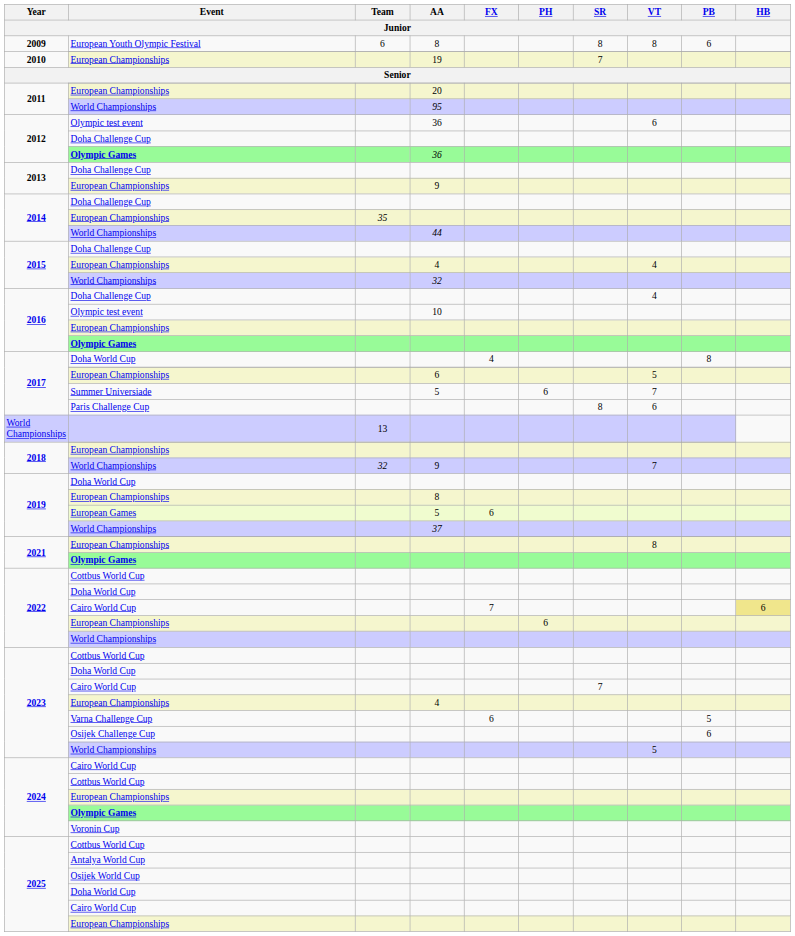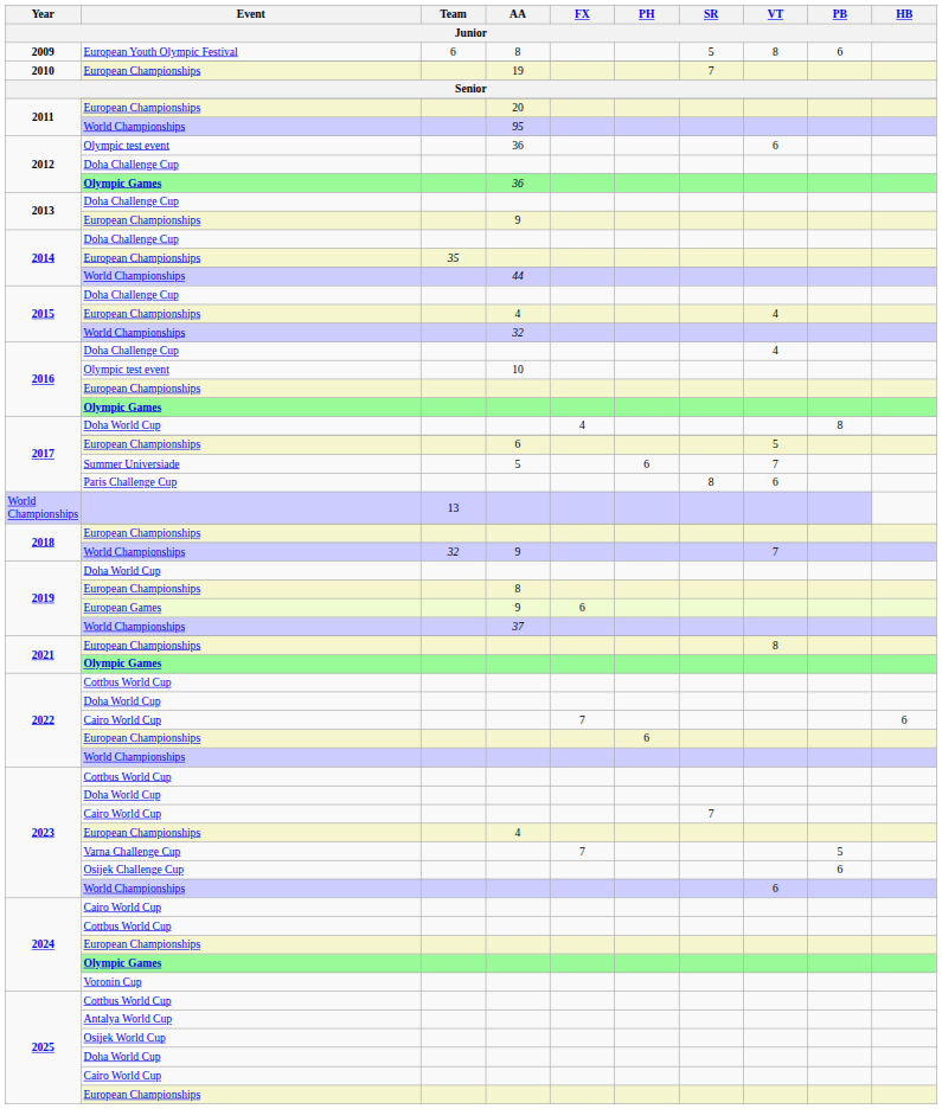 <table class="wikitable sortable" style="text-align:center; font-size:95%;">
 <tr>
 <th width=7% class=unsortable>Year</th>
 <th width=37% class=unsortable>Event</th>
 <th width=7% class=unsortable>Team</th>
 <th width=7% class=unsortable>AA</th>
 <th width=7% class=unsortable><a href='#'>FX</a></th>
 <th width=7% class=unsortable><a href='#'>PH</a></th>
 <th width=7% class=unsortable><a href='#'>SR</a></th>
 <th width=7% class=unsortable><a href='#'>VT</a></th>
 <th width=7% class=unsortable><a href='#'>PB</a></th>
 <th width=7% class=unsortable><a href='#'>HB</a></th>
 </tr>
 <tr>
 <th colspan="10">Junior</th>
 </tr>
 <tr>
 <td rowspan="1"><strong>2009</strong></td>
 <td align=left><a href='#'>European Youth Olympic Festival</a></td>
 <td>6</td>
 <td>8</td>
 <td></td>
 <td></td>
-<td>8</td>
+<td>5</td>
 <td>8</td>
 <td>6</td>
 <td></td>
 </tr>
 <tr>
 <td rowspan="2"><strong>2010</strong></td>
 </tr>
 <tr bgcolor=#F5F6CE>
 <td align=left><a href='#'>European Championships</a></td>
 <td></td>
 <td>19</td>
 <td></td>
 <td></td>
 <td>7</td>
 <td></td>
 <td></td>
 <td></td>
 </tr>
 <tr>
 <th colspan="10">Senior</th>
 </tr>
 <tr>
 <td rowspan="3"><strong>2011</strong></td>
 </tr>
 <tr bgcolor=#F5F6CE>
 <td align=left><a href='#'>European Championships</a></td>
 <td></td>
 <td>20</td>
 <td></td>
 <td></td>
 <td></td>
 <td></td>
 <td></td>
 <td></td>
 </tr>
 <tr bgcolor=#CCCCFF>
 <td align=left><a href='#'>World Championships</a></td>
 <td></td>
 <td><em>95</em></td>
 <td></td>
 <td></td>
 <td></td>
 <td></td>
 <td></td>
 <td></td>
 </tr>
 <tr>
 <td rowspan="3"><strong>2012</strong></td>
 <td align=left><a href='#'>Olympic test event</a></td>
 <td></td>
 <td>36</td>
 <td></td>
 <td></td>
 <td></td>
 <td>6</td>
 <td></td>
 <td></td>
 </tr>
 <tr>
 <td align=left><a href='#'>Doha Challenge Cup</a></td>
 <td></td>
 <td></td>
 <td></td>
 <td></td>
 <td></td>
 <td></td>
 <td></td>
 <td></td>
 </tr>
 <tr bgcolor=98FB98>
 <td align=left><strong><a href='#'>Olympic Games</a></strong></td>
 <td></td>
 <td><em>36</em></td>
 <td></td>
 <td></td>
 <td></td>
 <td></td>
 <td></td>
 <td></td>
 </tr>
 <tr>
 <td rowspan="2"><strong>2013</strong></td>
 <td align=left><a href='#'>Doha Challenge Cup</a></td>
 <td></td>
 <td></td>
 <td></td>
 <td></td>
 <td></td>
 <td></td>
 <td></td>
 <td></td>
 </tr>
 <tr bgcolor=#F5F6CE>
 <td align=left><a href='#'>European Championships</a></td>
 <td></td>
 <td>9</td>
 <td></td>
 <td></td>
 <td></td>
 <td></td>
 <td></td>
 <td></td>
 </tr>
 <tr>
 <td rowspan="3"><strong><a href='#'>2014</a></strong></td>
 <td align=left><a href='#'>Doha Challenge Cup</a></td>
 <td></td>
 <td></td>
 <td></td>
 <td></td>
 <td></td>
 <td></td>
 <td></td>
 <td></td>
 </tr>
 <tr bgcolor=#F5F6CE>
 <td align=left><a href='#'>European Championships</a></td>
 <td><em>35</em></td>
 <td></td>
 <td></td>
 <td></td>
 <td></td>
 <td></td>
 <td></td>
 <td></td>
 </tr>
 <tr bgcolor=#CCCCFF>
 <td align=left><a href='#'>World Championships</a></td>
 <td></td>
 <td><em>44</em></td>
 <td></td>
 <td></td>
 <td></td>
 <td></td>
 <td></td>
 <td></td>
 </tr>
 <tr>
 <td rowspan="3"><strong><a href='#'>2015</a></strong></td>
 <td align=left><a href='#'>Doha Challenge Cup</a></td>
 <td></td>
 <td></td>
 <td></td>
 <td></td>
 <td></td>
 <td></td>
 <td></td>
 <td></td>
 </tr>
 <tr bgcolor=#F5F6CE>
 <td align=left><a href='#'>European Championships</a></td>
 <td></td>
 <td>4</td>
 <td></td>
 <td></td>
 <td></td>
 <td>4</td>
 <td></td>
 <td></td>
 </tr>
 <tr bgcolor=#CCCCFF>
 <td align=left><a href='#'>World Championships</a></td>
 <td></td>
 <td><em>32</em></td>
 <td></td>
 <td></td>
 <td></td>
 <td></td>
 <td></td>
 <td></td>
 </tr>
 <tr>
 <td rowspan="4"><strong><a href='#'>2016</a></strong></td>
 <td align=left><a href='#'>Doha Challenge Cup</a></td>
 <td></td>
 <td></td>
 <td></td>
 <td></td>
 <td></td>
 <td>4</td>
 <td></td>
 <td></td>
 </tr>
 <tr>
 <td align=left><a href='#'>Olympic test event</a></td>
 <td></td>
 <td>10</td>
 <td></td>
 <td></td>
 <td></td>
 <td></td>
 <td></td>
 <td></td>
 </tr>
 <tr bgcolor=#F5F6CE>
 <td align=left><a href='#'>European Championships</a></td>
 <td></td>
 <td></td>
 <td></td>
 <td></td>
 <td></td>
 <td></td>
 <td></td>
 <td></td>
 </tr>
 <tr bgcolor=98FB98>
 <td align=left><strong><a href='#'>Olympic Games</a></strong></td>
 <td></td>
 <td></td>
 <td></td>
 <td></td>
 <td></td>
 <td></td>
 <td></td>
 <td></td>
 </tr>
 <tr>
 <td rowspan="5"><strong><a href='#'>2017</a></strong></td>
 <td align=left><a href='#'>Doha World Cup</a></td>
 <td></td>
 <td></td>
 <td>4</td>
 <td></td>
 <td></td>
 <td></td>
 <td>8</td>
 <td></td>
 </tr>
 <tr>
 </tr>
 <tr bgcolor=#F5F6CE>
 <td align=left><a href='#'>European Championships</a></td>
 <td></td>
 <td>6</td>
 <td></td>
 <td></td>
 <td></td>
 <td>5</td>
 <td></td>
 <td></td>
 </tr>
 <tr>
 <td align=left><a href='#'>Summer Universiade</a></td>
 <td></td>
 <td>5</td>
 <td></td>
 <td>6</td>
 <td></td>
 <td>7</td>
 <td></td>
 <td></td>
 </tr>
 <tr>
 <td align=left><a href='#'>Paris Challenge Cup</a></td>
 <td></td>
 <td></td>
 <td></td>
 <td></td>
 <td>8</td>
 <td>6</td>
 <td></td>
 <td></td>
 </tr>
 <tr bgcolor=#CCCCFF>
 <td align=left><a href='#'>World Championships</a></td>
 <td></td>
 <td>13</td>
 <td></td>
 <td></td>
 <td></td>
 <td></td>
 <td></td>
 <td></td>
 </tr>
 <tr>
 <td rowspan="3"><strong><a href='#'>2018</a></strong></td>
 </tr>
 <tr bgcolor=#F5F6CE>
 <td align=left><a href='#'>European Championships</a></td>
 <td></td>
 <td></td>
 <td></td>
 <td></td>
 <td></td>
 <td></td>
 <td></td>
 <td></td>
 </tr>
 <tr bgcolor=#CCCCFF>
 <td align=left><a href='#'>World Championships</a></td>
 <td><em>32</em></td>
 <td>9</td>
 <td></td>
 <td></td>
 <td></td>
 <td>7</td>
 <td></td>
 <td></td>
 </tr>
 <tr>
 <td rowspan="4"><strong><a href='#'>2019</a></strong></td>
 <td align=left><a href='#'>Doha World Cup</a></td>
 <td></td>
 <td></td>
 <td></td>
 <td></td>
 <td></td>
 <td></td>
 <td></td>
 <td></td>
 </tr>
 <tr bgcolor=#F5F6CE>
 <td align=left><a href='#'>European Championships</a></td>
 <td></td>
 <td>8</td>
 <td></td>
 <td></td>
 <td></td>
 <td></td>
 <td></td>
 <td></td>
 </tr>
 <tr bgcolor=#f0fccf>
 <td align=left><a href='#'>European Games</a></td>
 <td></td>
-<td>5</td>
+<td>9</td>
 <td>6</td>
 <td></td>
 <td></td>
 <td></td>
 <td></td>
 <td></td>
 </tr>
 <tr bgcolor=#CCCCFF>
 <td align=left><a href='#'>World Championships</a></td>
 <td></td>
 <td><em>37</em></td>
 <td></td>
 <td></td>
 <td></td>
 <td></td>
 <td></td>
 <td></td>
 </tr>
 <tr>
 <td rowspan="3"><strong><a href='#'>2021</a></strong></td>
 </tr>
 <tr bgcolor=#F5F6CE>
 <td align=left><a href='#'>European Championships</a></td>
 <td></td>
 <td></td>
 <td></td>
 <td></td>
 <td></td>
 <td>8</td>
 <td></td>
 <td></td>
 </tr>
 <tr bgcolor=98FB98>
 <td align=left><strong><a href='#'>Olympic Games</a></strong></td>
 <td></td>
 <td></td>
 <td></td>
 <td></td>
 <td></td>
 <td></td>
 <td></td>
 <td></td>
 </tr>
 <tr>
 <td rowspan="5"><strong><a href='#'>2022</a></strong></td>
 <td align=left><a href='#'>Cottbus World Cup</a></td>
 <td></td>
 <td></td>
 <td></td>
 <td></td>
 <td></td>
 <td></td>
 <td></td>
 <td></td>
 </tr>
 <tr>
 <td align=left><a href='#'>Doha World Cup</a></td>
 <td></td>
 <td></td>
 <td></td>
 <td></td>
 <td></td>
 <td></td>
 <td></td>
 <td></td>
 </tr>
 <tr>
 <td align=left><a href='#'>Cairo World Cup</a></td>
 <td></td>
 <td></td>
 <td>7</td>
 <td></td>
 <td></td>
 <td></td>
 <td></td>
-<td style="background: khaki;">6</td>
+<td>6</td>
 </tr>
 <tr bgcolor=#F5F6CE>
 <td align=left><a href='#'>European Championships</a></td>
 <td></td>
 <td></td>
 <td></td>
 <td>6</td>
 <td></td>
 <td></td>
 <td></td>
 <td></td>
 </tr>
 <tr bgcolor=#CCCCFF>
 <td align=left><a href='#'>World Championships</a></td>
 <td></td>
 <td></td>
 <td></td>
 <td></td>
 <td></td>
 <td></td>
 <td></td>
 <td></td>
 </tr>
 <tr>
 <td rowspan="7"><strong><a href='#'>2023</a></strong></td>
 <td align=left><a href='#'>Cottbus World Cup</a></td>
 <td></td>
 <td></td>
 <td></td>
 <td></td>
 <td></td>
 <td></td>
 <td></td>
 <td></td>
 </tr>
 <tr>
 <td align=left><a href='#'>Doha World Cup</a></td>
 <td></td>
 <td></td>
 <td></td>
 <td></td>
 <td></td>
 <td></td>
 <td></td>
 <td></td>
 </tr>
 <tr>
 <td align=left><a href='#'>Cairo World Cup</a></td>
 <td></td>
 <td></td>
 <td></td>
 <td></td>
 <td>7</td>
 <td></td>
 <td></td>
 <td></td>
 </tr>
 <tr bgcolor=#F5F6CE>
 <td align=left><a href='#'>European Championships</a></td>
 <td></td>
 <td>4</td>
 <td></td>
 <td></td>
 <td></td>
 <td></td>
 <td></td>
 <td></td>
 </tr>
 <tr>
 <td align=left><a href='#'>Varna Challenge Cup</a></td>
 <td></td>
 <td></td>
-<td>6</td>
+<td>7</td>
 <td></td>
 <td></td>
 <td></td>
 <td>5</td>
 <td></td>
 </tr>
 <tr>
 <td align=left><a href='#'>Osijek Challenge Cup</a></td>
 <td></td>
 <td></td>
 <td></td>
 <td></td>
 <td></td>
 <td></td>
 <td>6</td>
 <td></td>
 </tr>
 <tr bgcolor=#CCCCFF>
 <td align=left><a href='#'>World Championships</a></td>
 <td></td>
 <td></td>
 <td></td>
 <td></td>
 <td></td>
-<td>5</td>
+<td>6</td>
 <td></td>
 <td></td>
 </tr>
 <tr>
 <td rowspan="5"><strong><a href='#'>2024</a></strong></td>
 <td align=left><a href='#'>Cairo World Cup</a></td>
 <td></td>
 <td></td>
 <td></td>
 <td></td>
 <td></td>
 <td></td>
 <td></td>
 <td></td>
 </tr>
 <tr>
 <td align=left><a href='#'>Cottbus World Cup</a></td>
 <td></td>
 <td></td>
 <td></td>
 <td></td>
 <td></td>
 <td></td>
 <td></td>
 <td></td>
 </tr>
 <tr bgcolor=#F5F6CE>
 <td align=left><a href='#'>European Championships</a></td>
 <td></td>
 <td></td>
 <td></td>
 <td></td>
 <td></td>
 <td></td>
 <td></td>
 <td></td>
 </tr>
 <tr bgcolor=98FB98>
 <td align=left><strong><a href='#'>Olympic Games</a></strong></td>
 <td></td>
 <td></td>
 <td></td>
 <td></td>
 <td></td>
 <td></td>
 <td></td>
 <td></td>
 </tr>
 <tr>
 <td align=left><a href='#'>Voronin Cup</a></td>
 <td></td>
 <td></td>
 <td></td>
 <td></td>
 <td></td>
 <td></td>
 <td></td>
 <td></td>
 </tr>
 <tr>
 <td rowspan="6"><strong><a href='#'>2025</a></strong></td>
 <td align=left><a href='#'>Cottbus World Cup</a></td>
 <td></td>
 <td></td>
 <td></td>
 <td></td>
 <td></td>
 <td></td>
 <td></td>
 <td></td>
 </tr>
 <tr>
 <td align=left><a href='#'>Antalya World Cup</a></td>
 <td></td>
 <td></td>
 <td></td>
 <td></td>
 <td></td>
 <td></td>
 <td></td>
 <td></td>
 </tr>
 <tr>
 <td align=left><a href='#'>Osijek World Cup</a></td>
 <td></td>
 <td></td>
 <td></td>
 <td></td>
 <td></td>
 <td></td>
 <td></td>
 <td></td>
 </tr>
 <tr>
 <td align=left><a href='#'>Doha World Cup</a></td>
 <td></td>
 <td></td>
 <td></td>
 <td></td>
 <td></td>
 <td></td>
 <td></td>
 <td></td>
 </tr>
 <tr>
 <td align=left><a href='#'>Cairo World Cup</a></td>
 <td></td>
 <td></td>
 <td></td>
 <td></td>
 <td></td>
 <td></td>
 <td></td>
 <td></td>
 </tr>
 <tr bgcolor=#F5F6CE>
 <td align=left><a href='#'>European Championships</a></td>
 <td></td>
 <td></td>
 <td></td>
 <td></td>
 <td></td>
 <td></td>
 <td></td>
 <td></td>
 </tr>
 </table>
